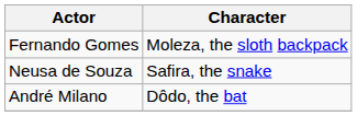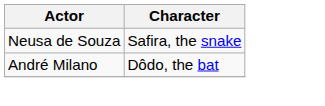 <table class="wikitable sortable">
 <tr>
 <th>Actor</th>
 <th>Character</th>
-</tr>
-<tr>
-<td>Fernando Gomes</td>
-<td>Moleza, the <a href='#'>sloth</a> <a href='#'>backpack</a></td>
 </tr>
 <tr>
 <td>Neusa de Souza</td>
 <td>Safira, the <a href='#'>snake</a></td>
 </tr>
 <tr>
 <td>André Milano</td>
 <td>Dôdo, the <a href='#'>bat</a></td>
 </tr>
 <tr>
 </tr>
 </table>
